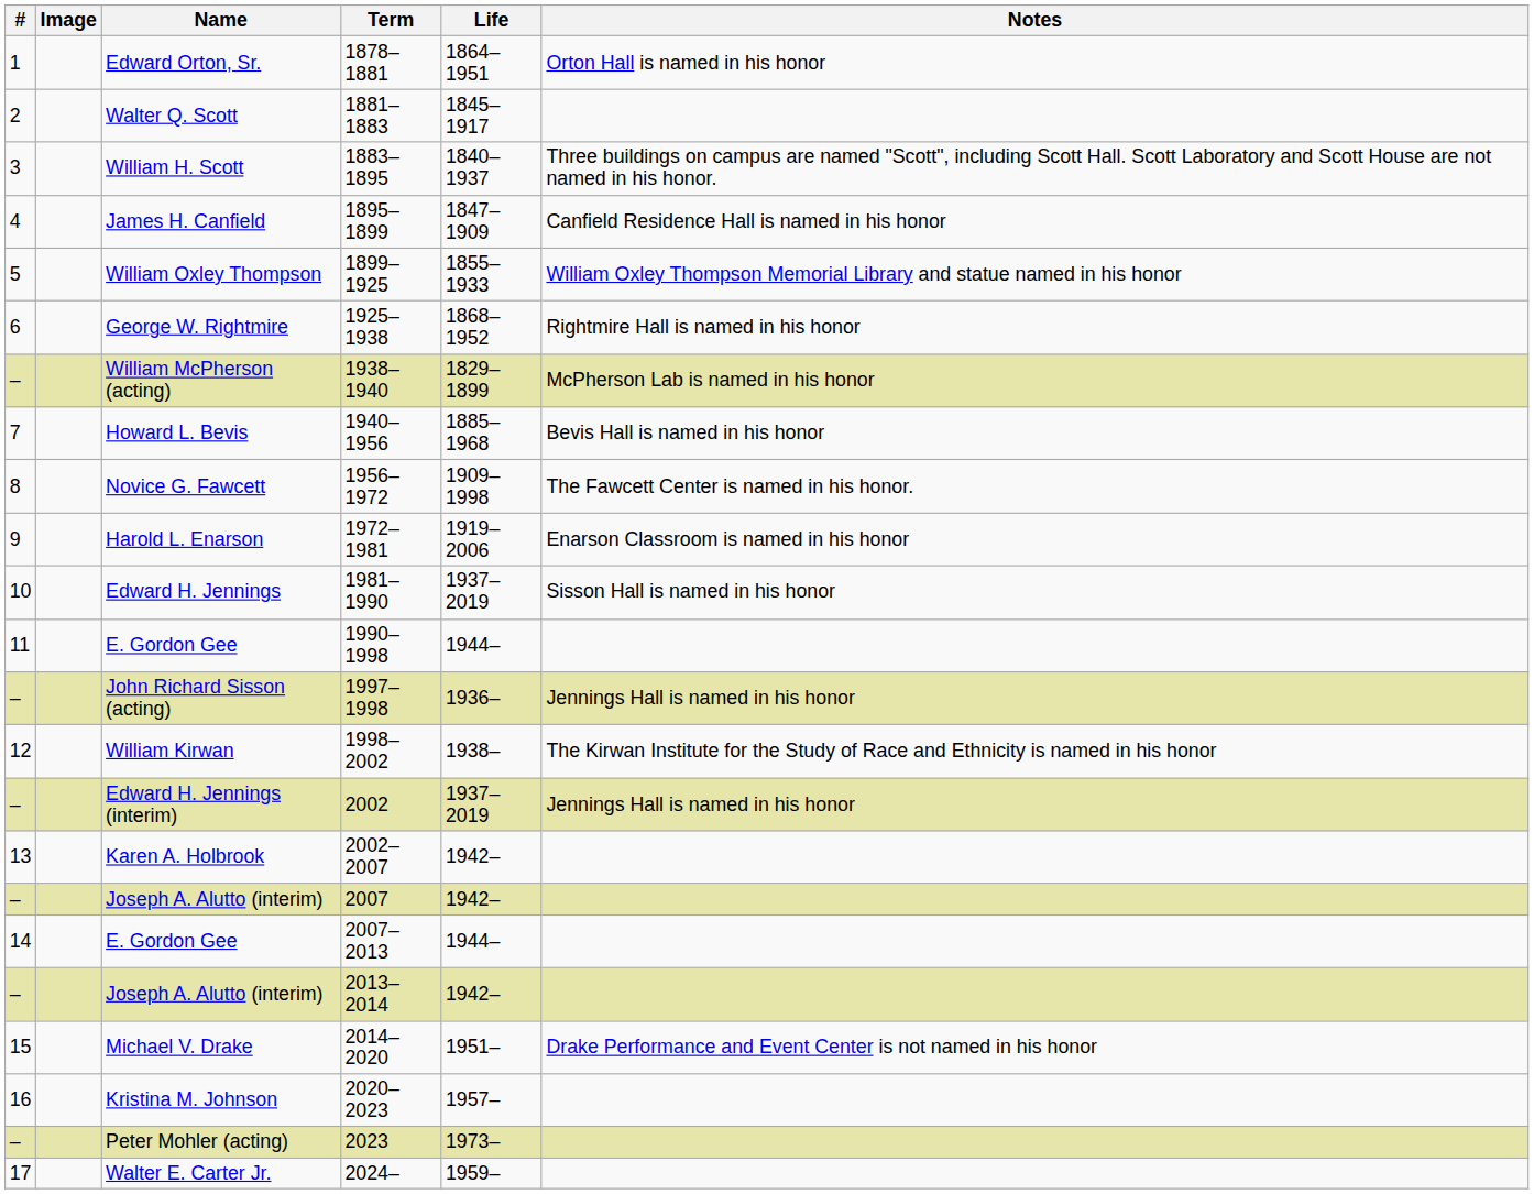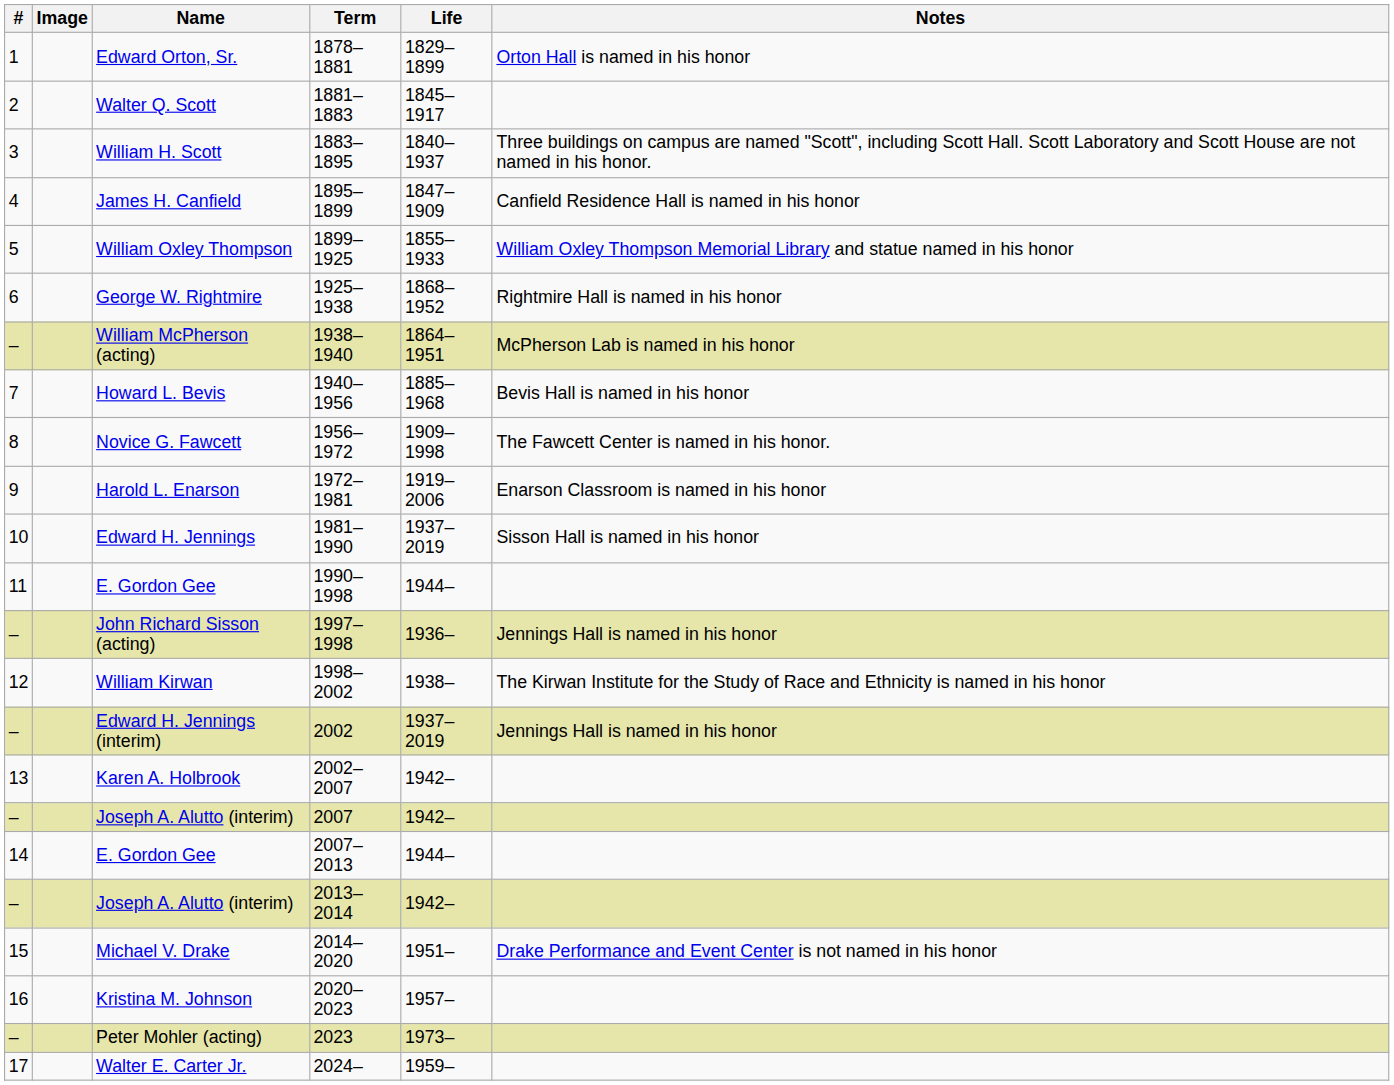 <table class="wikitable">
 <tr>
 <th>#</th>
 <th>Image</th>
 <th>Name</th>
 <th>Term</th>
 <th>Life</th>
 <th>Notes</th>
 </tr>
 <tr>
 <td>1</td>
 <td></td>
 <td><a href='#'>Edward Orton, Sr.</a></td>
 <td>1878–1881</td>
-<td>1864–1951</td>
+<td>1829–1899</td>
 <td><a href='#'>Orton Hall</a> is named in his honor</td>
 </tr>
 <tr>
 <td>2</td>
 <td></td>
 <td><a href='#'>Walter Q. Scott</a></td>
 <td>1881–1883</td>
 <td>1845–1917</td>
 </tr>
 <tr>
 <td>3</td>
 <td></td>
 <td><a href='#'>William H. Scott</a></td>
 <td>1883–1895</td>
 <td>1840–1937</td>
 <td>Three buildings on campus are named "Scott", including Scott Hall. Scott Laboratory and Scott House are not named in his honor.</td>
 </tr>
 <tr>
 <td>4</td>
 <td></td>
 <td><a href='#'>James H. Canfield</a></td>
 <td>1895–1899</td>
 <td>1847–1909</td>
 <td>Canfield Residence Hall is named in his honor</td>
 </tr>
 <tr>
 <td>5</td>
 <td></td>
 <td><a href='#'>William Oxley Thompson</a></td>
 <td>1899–1925</td>
 <td>1855–1933</td>
 <td><a href='#'>William Oxley Thompson Memorial Library</a> and statue named in his honor</td>
 </tr>
 <tr>
 <td>6</td>
 <td></td>
 <td><a href='#'>George W. Rightmire</a></td>
 <td>1925–1938</td>
 <td>1868–1952</td>
 <td>Rightmire Hall is named in his honor</td>
 </tr>
 <tr bgcolor="#e6e6aa">
 <td>–</td>
 <td></td>
 <td><a href='#'>William McPherson</a> (acting)</td>
 <td>1938–1940</td>
-<td>1829–1899</td>
+<td>1864–1951</td>
 <td>McPherson Lab is named in his honor</td>
 </tr>
 <tr>
 <td>7</td>
 <td></td>
 <td><a href='#'>Howard L. Bevis</a></td>
 <td>1940–1956</td>
 <td>1885–1968</td>
 <td>Bevis Hall is named in his honor</td>
 </tr>
 <tr>
 <td>8</td>
 <td></td>
 <td><a href='#'>Novice G. Fawcett</a></td>
 <td>1956–1972</td>
 <td>1909–1998</td>
 <td>The Fawcett Center is named in his honor.</td>
 </tr>
 <tr>
 <td>9</td>
 <td></td>
 <td><a href='#'>Harold L. Enarson</a></td>
 <td>1972–1981</td>
 <td>1919–2006</td>
 <td>Enarson Classroom is named in his honor</td>
 </tr>
 <tr>
 <td>10</td>
 <td></td>
 <td><a href='#'>Edward H. Jennings</a></td>
 <td>1981–1990</td>
 <td>1937–2019</td>
 <td>Sisson Hall is named in his honor</td>
 </tr>
 <tr>
 <td>11</td>
 <td></td>
 <td><a href='#'>E. Gordon Gee</a></td>
 <td>1990–1998</td>
 <td>1944–</td>
 <td></td>
 </tr>
 <tr bgcolor="#e6e6aa">
 <td>–</td>
 <td></td>
 <td><a href='#'>John Richard Sisson</a> (acting)</td>
 <td>1997–1998</td>
 <td>1936–</td>
 <td>Jennings Hall is named in his honor</td>
 </tr>
 <tr>
 <td>12</td>
 <td></td>
 <td><a href='#'>William Kirwan</a></td>
 <td>1998–2002</td>
 <td>1938–</td>
 <td>The Kirwan Institute for the Study of Race and Ethnicity is named in his honor</td>
 </tr>
 <tr bgcolor="#e6e6aa">
 <td>–</td>
 <td></td>
 <td><a href='#'>Edward H. Jennings</a> (interim)</td>
 <td>2002</td>
 <td>1937–2019</td>
 <td>Jennings Hall is named in his honor</td>
 </tr>
 <tr>
 <td>13</td>
 <td></td>
 <td><a href='#'>Karen A. Holbrook</a></td>
 <td>2002–2007</td>
 <td>1942–</td>
 <td></td>
 </tr>
 <tr bgcolor="#e6e6aa">
 <td>–</td>
 <td></td>
 <td><a href='#'>Joseph A. Alutto</a> (interim)</td>
 <td>2007</td>
 <td>1942–</td>
 <td></td>
 </tr>
 <tr>
 <td>14</td>
 <td></td>
 <td><a href='#'>E. Gordon Gee</a></td>
 <td>2007–2013</td>
 <td>1944–</td>
 <td></td>
 </tr>
 <tr bgcolor="#e6e6aa">
 <td>–</td>
 <td></td>
 <td><a href='#'>Joseph A. Alutto</a> (interim)</td>
 <td>2013–2014</td>
 <td>1942–</td>
 <td></td>
 </tr>
 <tr>
 <td>15</td>
 <td></td>
 <td><a href='#'>Michael V. Drake</a></td>
 <td>2014–2020</td>
 <td>1951–</td>
 <td><a href='#'>Drake Performance and Event Center</a> is not named in his honor </td>
 </tr>
 <tr>
 <td>16</td>
 <td></td>
 <td><a href='#'>Kristina M. Johnson</a></td>
 <td>2020–2023</td>
 <td>1957–</td>
 <td></td>
 </tr>
 <tr bgcolor="#e6e6aa">
 <td>–</td>
 <td></td>
 <td>Peter Mohler (acting)</td>
 <td>2023</td>
 <td>1973–</td>
 <td></td>
 </tr>
 <tr>
 <td>17</td>
 <td></td>
 <td><a href='#'>Walter E. Carter Jr.</a></td>
 <td>2024–</td>
 <td>1959–</td>
 <td></td>
 </tr>
 </table>
